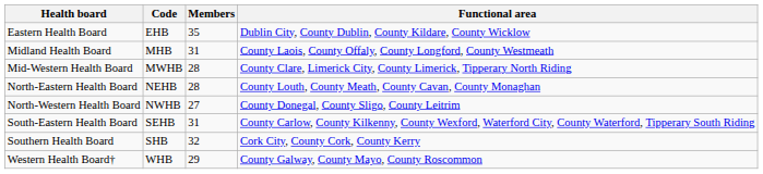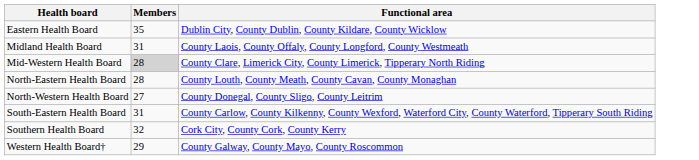 <table class="wikitable">
 <tr>
 <th>Health board</th>
-<th>Code</th>
 <th>Members</th>
 <th>Functional area</th>
 </tr>
 <tr>
 <td>Eastern Health Board</td>
-<td>EHB</td>
 <td>35</td>
 <td><a href='#'>Dublin City</a>, <a href='#'>County Dublin</a>, <a href='#'>County Kildare</a>, <a href='#'>County Wicklow</a></td>
 </tr>
 <tr>
 <td>Midland Health Board</td>
-<td>MHB</td>
 <td>31</td>
 <td><a href='#'>County Laois</a>, <a href='#'>County Offaly</a>, <a href='#'>County Longford</a>, <a href='#'>County Westmeath</a></td>
 </tr>
 <tr>
 <td>Mid-Western Health Board</td>
-<td>MWHB</td>
-<td>28</td>
+<td style="background: lightgrey;">28</td>
 <td><a href='#'>County Clare</a>, <a href='#'>Limerick City</a>, <a href='#'>County Limerick</a>, <a href='#'>Tipperary North Riding</a></td>
 </tr>
 <tr>
 <td>North-Eastern Health Board</td>
-<td>NEHB</td>
 <td>28</td>
 <td><a href='#'>County Louth</a>, <a href='#'>County Meath</a>, <a href='#'>County Cavan</a>, <a href='#'>County Monaghan</a></td>
 </tr>
 <tr>
 <td>North-Western Health Board</td>
-<td>NWHB</td>
 <td>27</td>
 <td><a href='#'>County Donegal</a>, <a href='#'>County Sligo</a>, <a href='#'>County Leitrim</a></td>
 </tr>
 <tr>
 <td>South-Eastern Health Board</td>
-<td>SEHB</td>
 <td>31</td>
 <td><a href='#'>County Carlow</a>, <a href='#'>County Kilkenny</a>, <a href='#'>County Wexford</a>, <a href='#'>Waterford City</a>, <a href='#'>County Waterford</a>, <a href='#'>Tipperary South Riding</a></td>
 </tr>
 <tr>
 <td>Southern Health Board</td>
-<td>SHB</td>
 <td>32</td>
 <td><a href='#'>Cork City</a>, <a href='#'>County Cork</a>, <a href='#'>County Kerry</a></td>
 </tr>
 <tr>
 <td>Western Health Board†</td>
-<td>WHB</td>
 <td>29</td>
 <td><a href='#'>County Galway</a>, <a href='#'>County Mayo</a>, <a href='#'>County Roscommon</a></td>
 </tr>
 </table>
